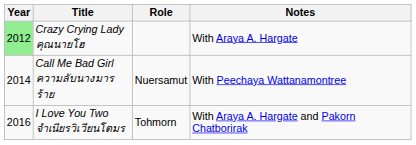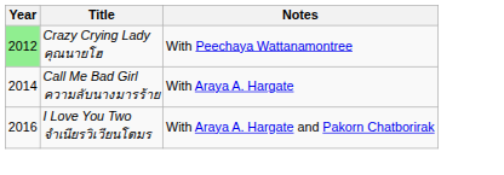 <table class="wikitable">
 <tr>
 <th>Year</th>
 <th>Title</th>
-<th>Role</th>
 <th>Notes</th>
 </tr>
 <tr>
 <td style="background: lightgreen;">2012</td>
 <td><em>Crazy Crying Lady<br>คุณนายโฮ</em></td>
-<td></td>
-<td>With <a href='#'>Araya A. Hargate</a></td>
+<td>With <a href='#'>Peechaya Wattanamontree</a></td>
 </tr>
 <tr>
 <td>2014</td>
 <td><em>Call Me Bad Girl<br>ความลับนางมารร้าย</em></td>
-<td>Nuersamut</td>
-<td>With <a href='#'>Peechaya Wattanamontree</a></td>
+<td>With <a href='#'>Araya A. Hargate</a></td>
 </tr>
 <tr>
 <td>2016</td>
 <td><em>I Love You Two<br>จำเนียรวิเวียนโตมร</em></td>
-<td>Tohmorn</td>
 <td>With <a href='#'>Araya A. Hargate</a> and <a href='#'>Pakorn Chatborirak</a></td>
 </tr>
 </table>
